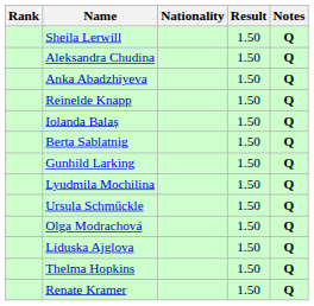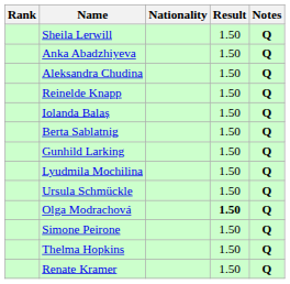 <table class="wikitable sortable" style="text-align:center">
 <tr>
 <th>Rank</th>
 <th>Name</th>
 <th>Nationality</th>
 <th>Result</th>
 <th>Notes</th>
 </tr>
 <tr bgcolor=ccffcc>
 <td></td>
 <td align=left><a href='#'>Sheila Lerwill</a></td>
 <td align=left></td>
 <td>1.50</td>
 <td><strong>Q</strong></td>
 </tr>
 <tr bgcolor=ccffcc>
 <td></td>
-<td align=left><a href='#'>Aleksandra Chudina</a></td>
+<td align=left><a href='#'>Anka Abadzhiyeva</a></td>
 <td align=left></td>
 <td>1.50</td>
 <td><strong>Q</strong></td>
 </tr>
 <tr bgcolor=ccffcc>
 <td></td>
-<td align=left><a href='#'>Anka Abadzhiyeva</a></td>
+<td align=left><a href='#'>Aleksandra Chudina</a></td>
 <td align=left></td>
 <td>1.50</td>
 <td><strong>Q</strong></td>
 </tr>
 <tr bgcolor=ccffcc>
 <td></td>
 <td align=left><a href='#'>Reinelde Knapp</a></td>
 <td align=left></td>
 <td>1.50</td>
 <td><strong>Q</strong></td>
 </tr>
 <tr bgcolor=ccffcc>
 <td></td>
 <td align=left><a href='#'>Iolanda Balaș</a></td>
 <td align=left></td>
 <td>1.50</td>
 <td><strong>Q</strong></td>
 </tr>
 <tr bgcolor=ccffcc>
 <td></td>
 <td align=left><a href='#'>Berta Sablatnig</a></td>
 <td align=left></td>
 <td>1.50</td>
 <td><strong>Q</strong></td>
 </tr>
 <tr bgcolor=ccffcc>
 <td></td>
 <td align=left><a href='#'>Gunhild Larking</a></td>
 <td align=left></td>
 <td>1.50</td>
 <td><strong>Q</strong></td>
 </tr>
 <tr bgcolor=ccffcc>
 <td></td>
 <td align=left><a href='#'>Lyudmila Mochilina</a></td>
 <td align=left></td>
 <td>1.50</td>
 <td><strong>Q</strong></td>
 </tr>
 <tr bgcolor=ccffcc>
 <td></td>
 <td align=left><a href='#'>Ursula Schmückle</a></td>
 <td align=left></td>
 <td>1.50</td>
 <td><strong>Q</strong></td>
 </tr>
 <tr bgcolor=ccffcc>
 <td></td>
 <td align=left><a href='#'>Olga Modrachová</a></td>
 <td align=left></td>
-<td>1.50</td>
+<td><strong>1.50</strong></td>
 <td><strong>Q</strong></td>
 </tr>
 <tr bgcolor=ccffcc>
 <td></td>
-<td align=left><a href='#'>Liduska Ajglova</a></td>
+<td align=left><a href='#'>Simone Peirone</a></td>
 <td align=left></td>
 <td>1.50</td>
 <td><strong>Q</strong></td>
 </tr>
 <tr bgcolor=ccffcc>
 <td></td>
 <td align=left><a href='#'>Thelma Hopkins</a></td>
 <td align=left></td>
 <td>1.50</td>
 <td><strong>Q</strong></td>
 </tr>
 <tr bgcolor=ccffcc>
 <td></td>
 <td align=left><a href='#'>Renate Kramer</a></td>
 <td align=left></td>
 <td>1.50</td>
 <td><strong>Q</strong></td>
 </tr>
 </table>
